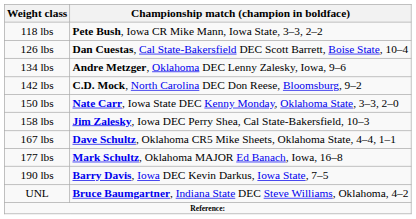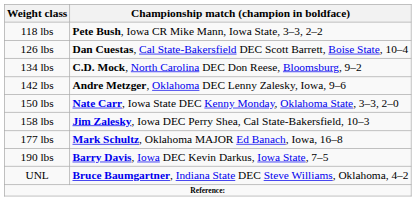 <table class="wikitable" style="text-align:center">
 <tr>
 <th>Weight class</th>
 <th>Championship match (champion in boldface)</th>
 </tr>
 <tr>
 <td>118 lbs</td>
 <td align=left><strong>Pete Bush</strong>, Iowa CR Mike Mann, Iowa State, 3–3, 2–2</td>
 </tr>
 <tr>
 <td>126 lbs</td>
 <td align=left><strong>Dan Cuestas</strong>, <a href='#'>Cal State-Bakersfield</a> DEC Scott Barrett, <a href='#'>Boise State</a>, 10–4</td>
 </tr>
 <tr>
 <td>134 lbs</td>
-<td align=left><strong>Andre Metzger</strong>, <a href='#'>Oklahoma</a> DEC Lenny Zalesky, Iowa, 9–6</td>
+<td align=left><strong>C.D. Mock</strong>, <a href='#'>North Carolina</a> DEC Don Reese, <a href='#'>Bloomsburg</a>, 9–2</td>
 </tr>
 <tr>
 <td>142 lbs</td>
-<td align=left><strong>C.D. Mock</strong>, <a href='#'>North Carolina</a> DEC Don Reese, <a href='#'>Bloomsburg</a>, 9–2</td>
+<td align=left><strong>Andre Metzger</strong>, <a href='#'>Oklahoma</a> DEC Lenny Zalesky, Iowa, 9–6</td>
 </tr>
 <tr>
 <td>150 lbs</td>
 <td align=left><strong><a href='#'>Nate Carr</a></strong>, Iowa State DEC <a href='#'>Kenny Monday</a>, <a href='#'>Oklahoma State</a>, 3–3, 2–0</td>
 </tr>
 <tr>
 <td>158 lbs</td>
 <td align=left><strong><a href='#'>Jim Zalesky</a></strong>, Iowa DEC Perry Shea, Cal State-Bakersfield, 10–3</td>
-</tr>
-<tr>
-<td>167 lbs</td>
-<td align=left><strong><a href='#'>Dave Schultz</a></strong>, Oklahoma CR5 Mike Sheets, Oklahoma State, 4–4, 1–1</td>
 </tr>
 <tr>
 <td>177 lbs</td>
 <td align=left><strong><a href='#'>Mark Schultz</a></strong>, Oklahoma MAJOR <a href='#'>Ed Banach</a>, Iowa, 16–8</td>
 </tr>
 <tr>
 <td>190 lbs</td>
 <td align=left><strong><a href='#'>Barry Davis</a></strong>, <a href='#'>Iowa</a> DEC Kevin Darkus, <a href='#'>Iowa State</a>, 7–5</td>
 </tr>
 <tr>
 <td>UNL</td>
 <td align=left><strong><a href='#'>Bruce Baumgartner</a></strong>, <a href='#'>Indiana State</a> DEC <a href='#'>Steve Williams</a>, Oklahoma, 4–2</td>
 </tr>
 <tr>
 <td colspan="2"  style="font-size:8pt; text-align:center;"><strong>Reference:</strong></td>
 </tr>
 </table>
